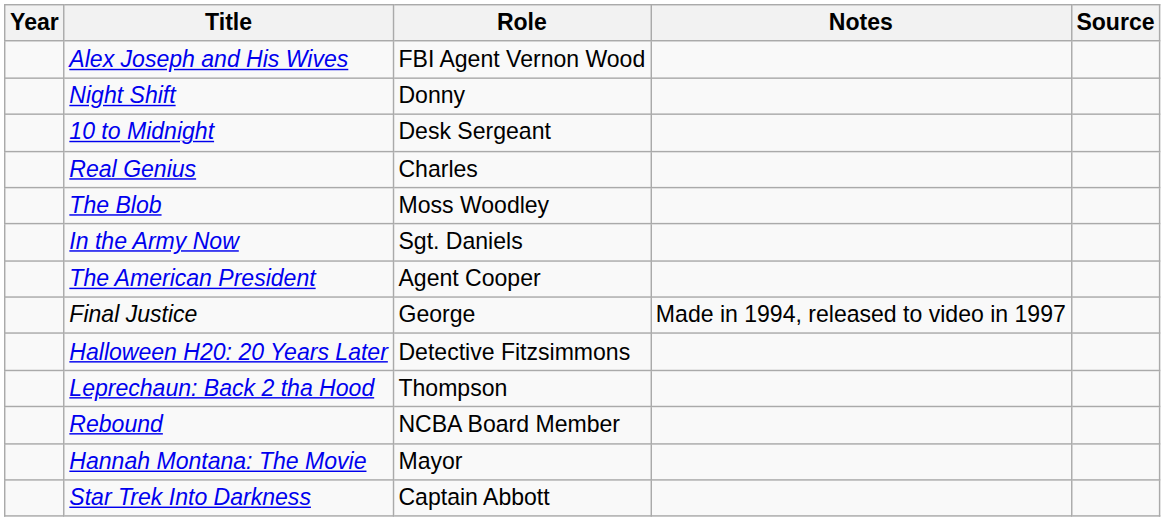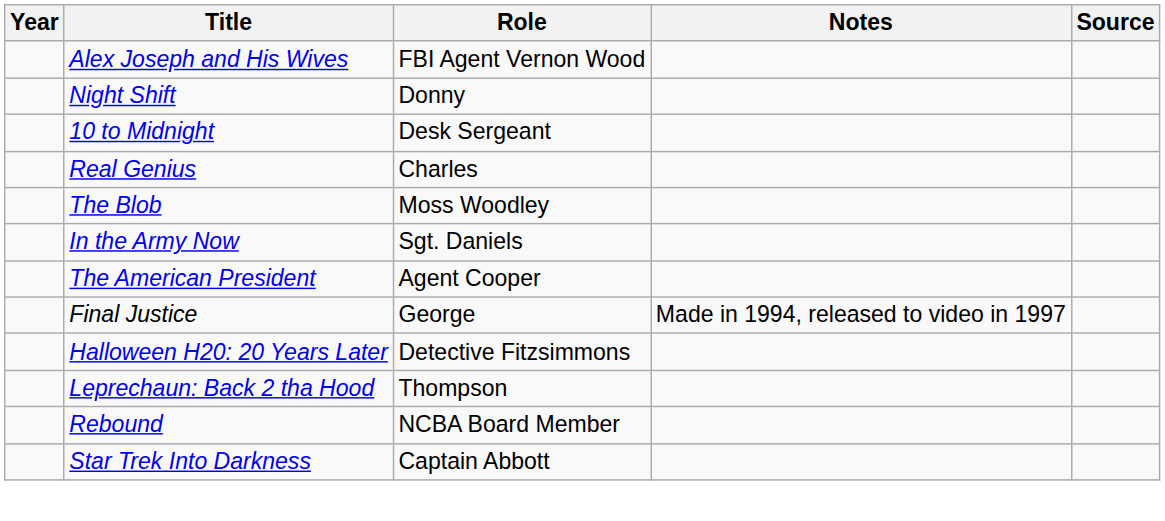 <table class="wikitable sortable plainrowheaders">
 <tr>
 <th>Year</th>
 <th>Title</th>
 <th>Role</th>
 <th class="unsortable">Notes</th>
 <th class="unsortable">Source</th>
 </tr>
 <tr>
 <td></td>
 <td><em><a href='#'>Alex Joseph and His Wives</a></em></td>
 <td>FBI Agent Vernon Wood</td>
 <td></td>
 <td></td>
 </tr>
 <tr>
 <td></td>
 <td><em><a href='#'>Night Shift</a></em></td>
 <td>Donny</td>
 <td></td>
 <td></td>
 </tr>
 <tr>
 <td></td>
 <td><em><a href='#'>10 to Midnight</a></em></td>
 <td>Desk Sergeant</td>
 <td></td>
 <td></td>
 </tr>
 <tr>
 <td></td>
 <td><em><a href='#'>Real Genius</a></em></td>
 <td>Charles</td>
 <td></td>
 <td></td>
 </tr>
 <tr>
 <td></td>
 <td><em><a href='#'>The Blob</a></em></td>
 <td>Moss Woodley</td>
 <td></td>
 <td></td>
 </tr>
 <tr>
 <td></td>
 <td><em><a href='#'>In the Army Now</a></em></td>
 <td>Sgt. Daniels</td>
 <td></td>
 <td></td>
 </tr>
 <tr>
 <td></td>
 <td><em><a href='#'>The American President</a></em></td>
 <td>Agent Cooper</td>
 <td></td>
 <td></td>
 </tr>
 <tr>
 <td></td>
 <td><em>Final Justice</em></td>
 <td>George</td>
 <td>Made in 1994, released to video in 1997</td>
 <td></td>
 </tr>
 <tr>
 <td></td>
 <td><em><a href='#'>Halloween H20: 20 Years Later</a></em></td>
 <td>Detective Fitzsimmons</td>
 <td></td>
 <td></td>
 </tr>
 <tr>
 <td></td>
 <td><em><a href='#'>Leprechaun: Back 2 tha Hood</a></em></td>
 <td>Thompson</td>
 <td></td>
 <td></td>
 </tr>
 <tr>
 <td></td>
 <td><em><a href='#'>Rebound</a></em></td>
 <td>NCBA Board Member</td>
 <td></td>
 <td></td>
 </tr>
 <tr>
 <td></td>
-<td><em><a href='#'>Hannah Montana: The Movie</a></em></td>
-<td>Mayor</td>
-<td></td>
-<td></td>
-</tr>
-<tr>
-<td></td>
 <td><em><a href='#'>Star Trek Into Darkness</a></em></td>
 <td>Captain Abbott</td>
 <td></td>
 <td></td>
 </tr>
 </table>
